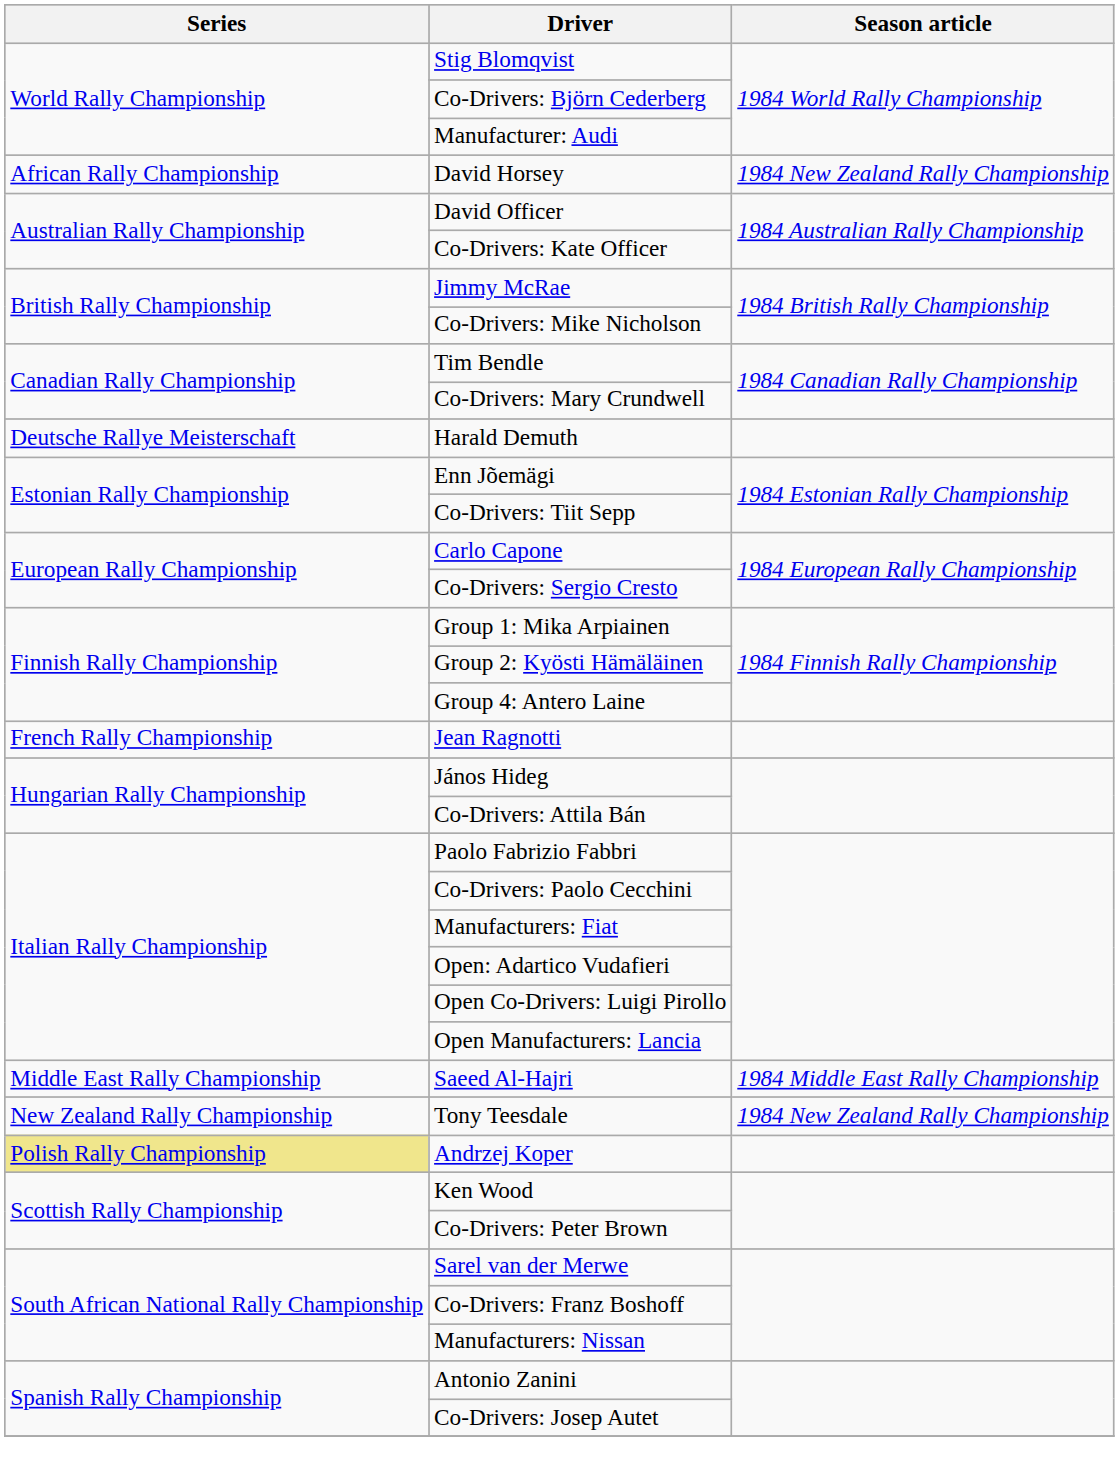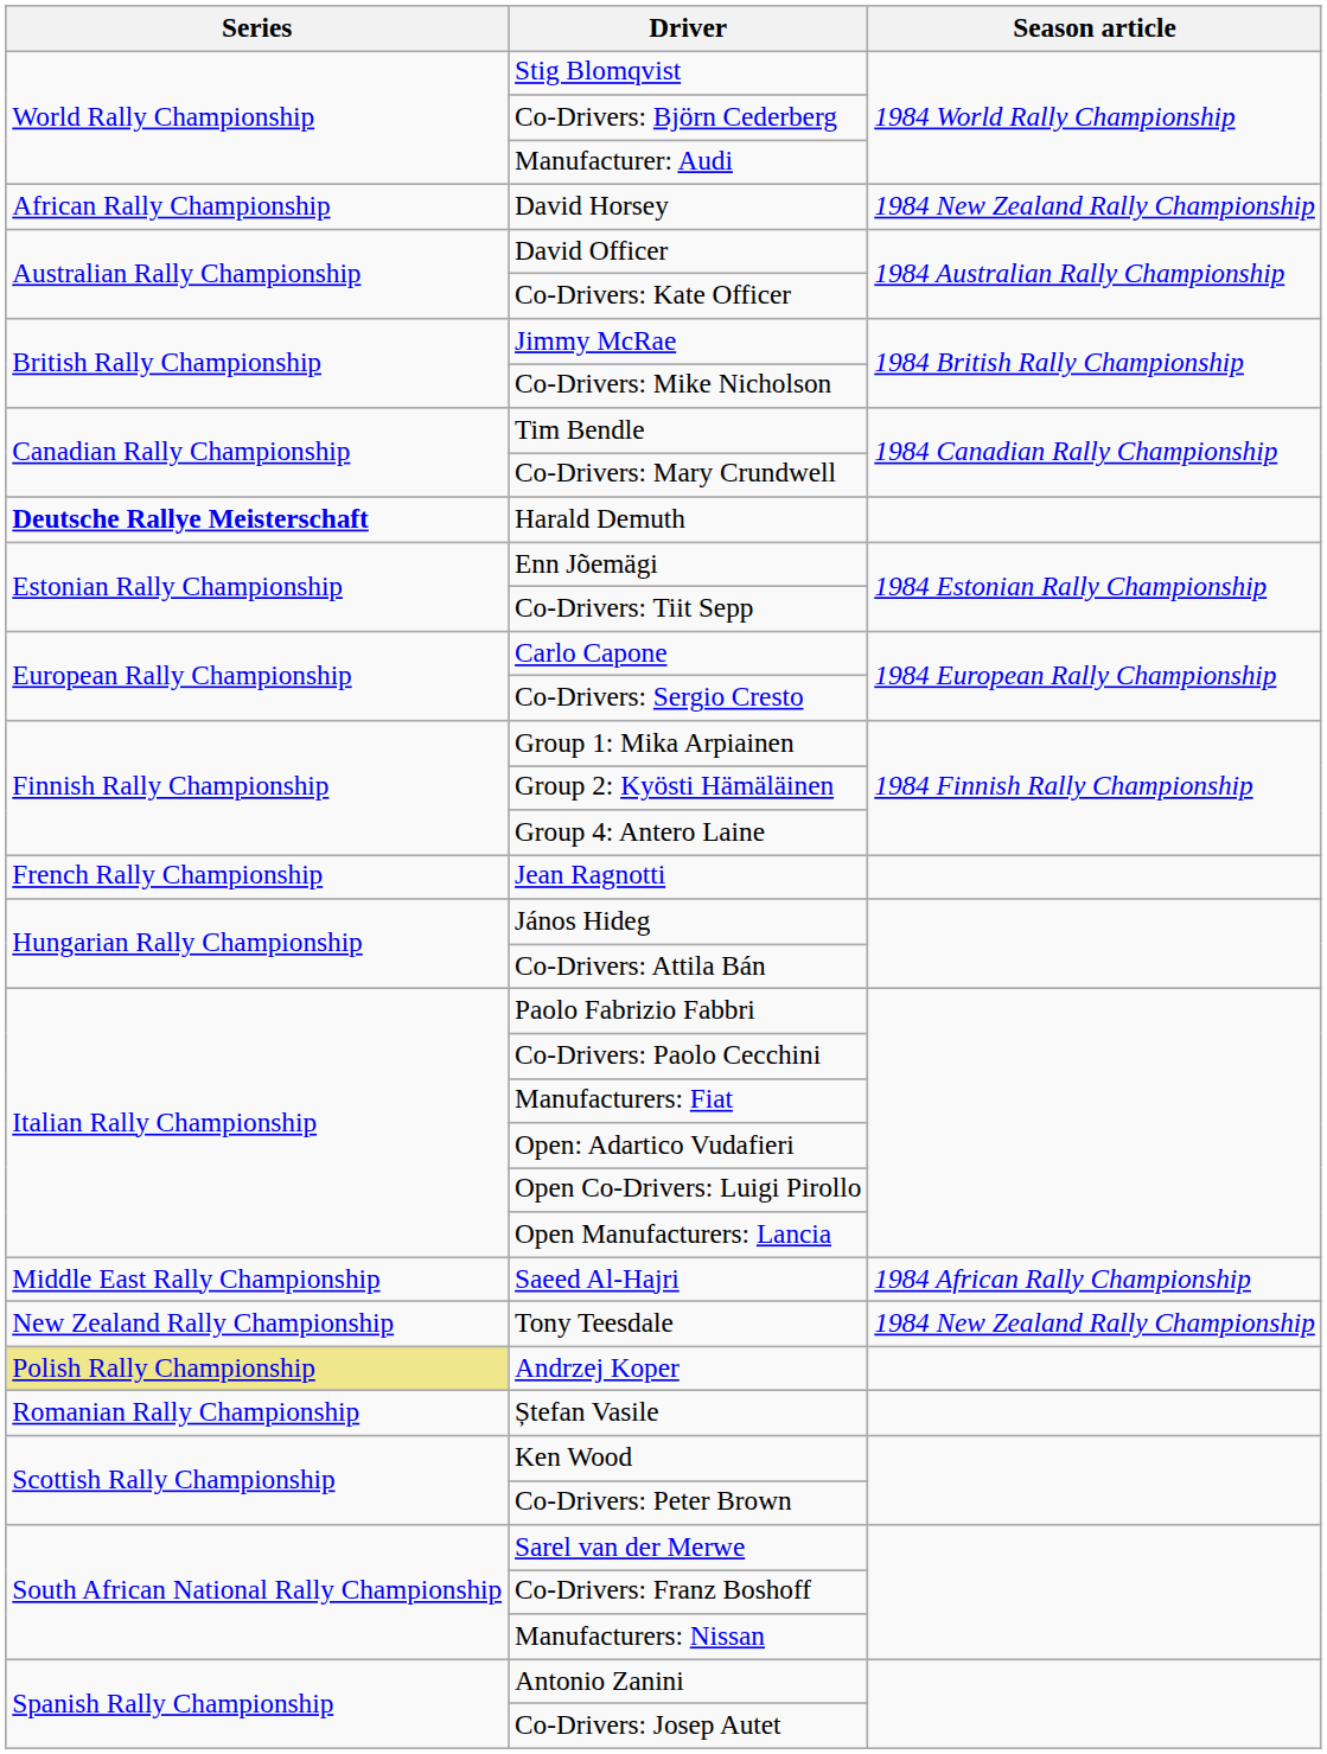 <table class="wikitable" style="font-size: 87%;">
 <tr>
 <th>Series</th>
 <th>Driver</th>
 <th>Season article</th>
 </tr>
 <tr>
 <td rowspan=3><a href='#'>World Rally Championship</a></td>
 <td> <a href='#'>Stig Blomqvist</a></td>
 <td rowspan=3><em><a href='#'>1984 World Rally Championship</a></em></td>
 </tr>
 <tr>
 <td>Co-Drivers:  <a href='#'>Björn Cederberg</a></td>
 </tr>
 <tr>
 <td>Manufacturer:  <a href='#'>Audi</a></td>
 </tr>
 <tr>
 <td><a href='#'>African Rally Championship</a></td>
 <td> David Horsey</td>
 <td><em><a href='#'>1984 New Zealand Rally Championship</a></em></td>
 </tr>
 <tr>
 <td rowspan=2><a href='#'>Australian Rally Championship</a></td>
 <td> David Officer</td>
 <td rowspan=2><em><a href='#'>1984 Australian Rally Championship</a></em></td>
 </tr>
 <tr>
 <td>Co-Drivers:  Kate Officer</td>
 </tr>
 <tr>
 <td rowspan=2><a href='#'>British Rally Championship</a></td>
 <td> <a href='#'>Jimmy McRae</a></td>
 <td rowspan=2><em><a href='#'>1984 British Rally Championship</a></em></td>
 </tr>
 <tr>
 <td>Co-Drivers:  Mike Nicholson</td>
 </tr>
 <tr>
 <td rowspan=2><a href='#'>Canadian Rally Championship</a></td>
 <td> Tim Bendle</td>
 <td rowspan=2><em><a href='#'>1984 Canadian Rally Championship</a></em></td>
 </tr>
 <tr>
 <td>Co-Drivers:  Mary Crundwell</td>
 </tr>
 <tr>
-<td><a href='#'>Deutsche Rallye Meisterschaft</a></td>
+<td><strong><a href='#'>Deutsche Rallye Meisterschaft</a></strong></td>
 <td> Harald Demuth</td>
 <td></td>
 </tr>
 <tr>
 <td rowspan=2><a href='#'>Estonian Rally Championship</a></td>
 <td> Enn Jõemägi</td>
 <td rowspan=2><em><a href='#'>1984 Estonian Rally Championship</a></em></td>
 </tr>
 <tr>
 <td>Co-Drivers:  Tiit Sepp</td>
 </tr>
 <tr>
 <td rowspan=2><a href='#'>European Rally Championship</a></td>
 <td> <a href='#'>Carlo Capone</a></td>
 <td rowspan=2><em><a href='#'>1984 European Rally Championship</a></em></td>
 </tr>
 <tr>
 <td>Co-Drivers:  <a href='#'>Sergio Cresto</a></td>
 </tr>
 <tr>
 <td rowspan=3><a href='#'>Finnish Rally Championship</a></td>
 <td>Group 1:  Mika Arpiainen</td>
 <td rowspan=3><em><a href='#'>1984 Finnish Rally Championship</a></em></td>
 </tr>
 <tr>
 <td>Group 2:  <a href='#'>Kyösti Hämäläinen</a></td>
 </tr>
 <tr>
 <td>Group 4:  Antero Laine</td>
 </tr>
 <tr>
 <td><a href='#'>French Rally Championship</a></td>
 <td> <a href='#'>Jean Ragnotti</a></td>
 <td></td>
 </tr>
 <tr>
 <td rowspan=2><a href='#'>Hungarian Rally Championship</a></td>
 <td> János Hideg</td>
 <td rowspan=2></td>
 </tr>
 <tr>
 <td>Co-Drivers:  Attila Bán</td>
 </tr>
 <tr>
 <td rowspan=6><a href='#'>Italian Rally Championship</a></td>
 <td> Paolo Fabrizio Fabbri</td>
 <td rowspan=6></td>
 </tr>
 <tr>
 <td>Co-Drivers:  Paolo Cecchini</td>
 </tr>
 <tr>
 <td>Manufacturers:  <a href='#'>Fiat</a></td>
 </tr>
 <tr>
 <td>Open:  Adartico Vudafieri</td>
 </tr>
 <tr>
 <td>Open Co-Drivers:  Luigi Pirollo</td>
 </tr>
 <tr>
 <td>Open Manufacturers:  <a href='#'>Lancia</a></td>
 </tr>
 <tr>
 <td><a href='#'>Middle East Rally Championship</a></td>
 <td> <a href='#'>Saeed Al-Hajri</a></td>
-<td><em><a href='#'>1984 Middle East Rally Championship</a></em></td>
+<td><em><a href='#'>1984 African Rally Championship</a></em></td>
 </tr>
 <tr>
 <td><a href='#'>New Zealand Rally Championship</a></td>
 <td> Tony Teesdale</td>
 <td><em><a href='#'>1984 New Zealand Rally Championship</a></em></td>
 </tr>
 <tr>
 <td style="background: khaki;"><a href='#'>Polish Rally Championship</a></td>
 <td> <a href='#'>Andrzej Koper</a></td>
+<td></td>
+</tr>
+<tr>
+<td><a href='#'>Romanian Rally Championship</a></td>
+<td> Ștefan Vasile</td>
 <td></td>
 </tr>
 <tr>
 <td rowspan=2><a href='#'>Scottish Rally Championship</a></td>
 <td> Ken Wood</td>
 <td rowspan=2></td>
 </tr>
 <tr>
 <td>Co-Drivers:  Peter Brown</td>
 </tr>
 <tr>
 <td rowspan=3><a href='#'>South African National Rally Championship</a></td>
 <td> <a href='#'>Sarel van der Merwe</a></td>
 <td rowspan=3></td>
 </tr>
 <tr>
 <td>Co-Drivers:  Franz Boshoff</td>
 </tr>
 <tr>
 <td>Manufacturers:  <a href='#'>Nissan</a></td>
 </tr>
 <tr>
 <td rowspan=2><a href='#'>Spanish Rally Championship</a></td>
 <td> Antonio Zanini</td>
 <td rowspan=2></td>
 </tr>
 <tr>
 <td>Co-Drivers:  Josep Autet</td>
 </tr>
 <tr>
 </tr>
 </table>
